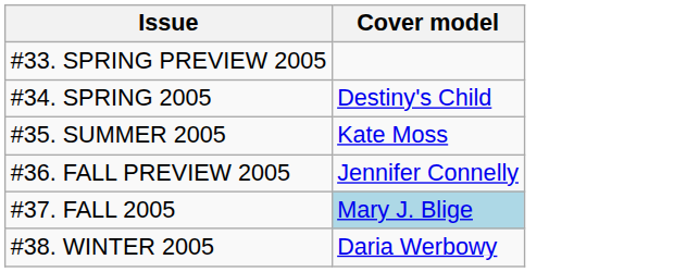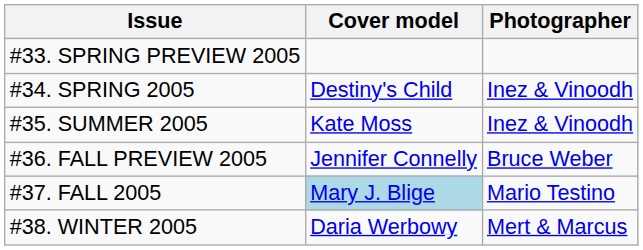 <table class="sortable wikitable">
 <tr>
 <th>Issue</th>
 <th>Cover model</th>
+<th>Photographer</th>
 </tr>
 <tr>
 <td>#33. SPRING PREVIEW 2005</td>
+<td></td>
 <td></td>
 </tr>
 <tr>
 <td>#34. SPRING 2005</td>
 <td><a href='#'>Destiny's Child</a></td>
+<td><a href='#'>Inez & Vinoodh</a></td>
 </tr>
 <tr>
 <td>#35. SUMMER 2005</td>
 <td><a href='#'>Kate Moss</a></td>
+<td><a href='#'>Inez & Vinoodh</a></td>
 </tr>
 <tr>
 <td>#36. FALL PREVIEW 2005</td>
 <td><a href='#'>Jennifer Connelly</a></td>
+<td><a href='#'>Bruce Weber</a></td>
 </tr>
 <tr>
 <td>#37. FALL 2005</td>
 <td style="background: lightblue;"><a href='#'>Mary J. Blige</a></td>
+<td><a href='#'>Mario Testino</a></td>
 </tr>
 <tr>
 <td>#38. WINTER 2005</td>
 <td><a href='#'>Daria Werbowy</a></td>
+<td><a href='#'>Mert & Marcus</a></td>
 </tr>
 </table>
